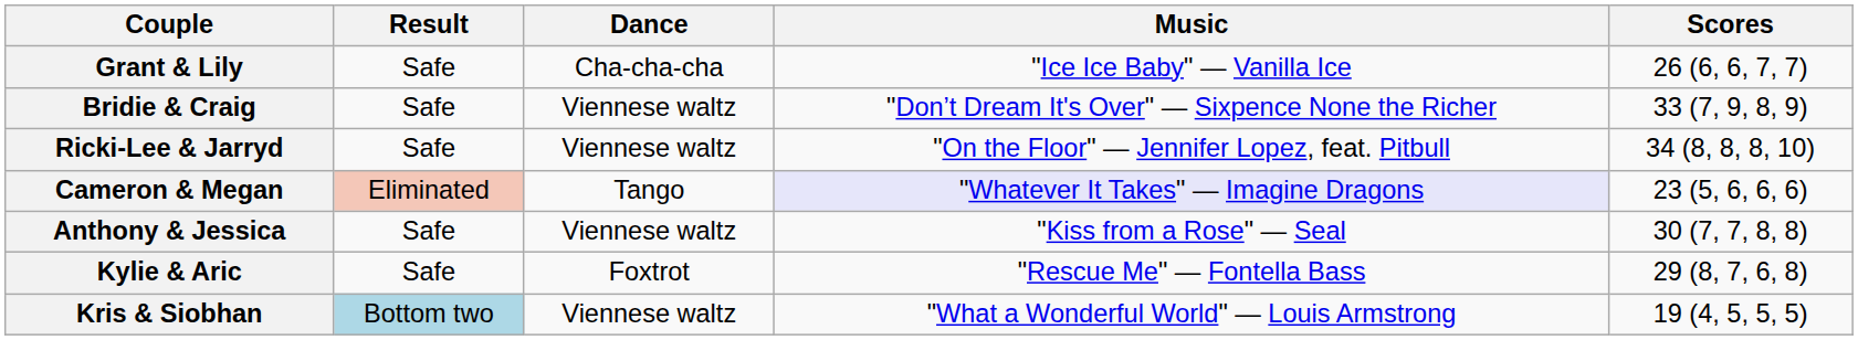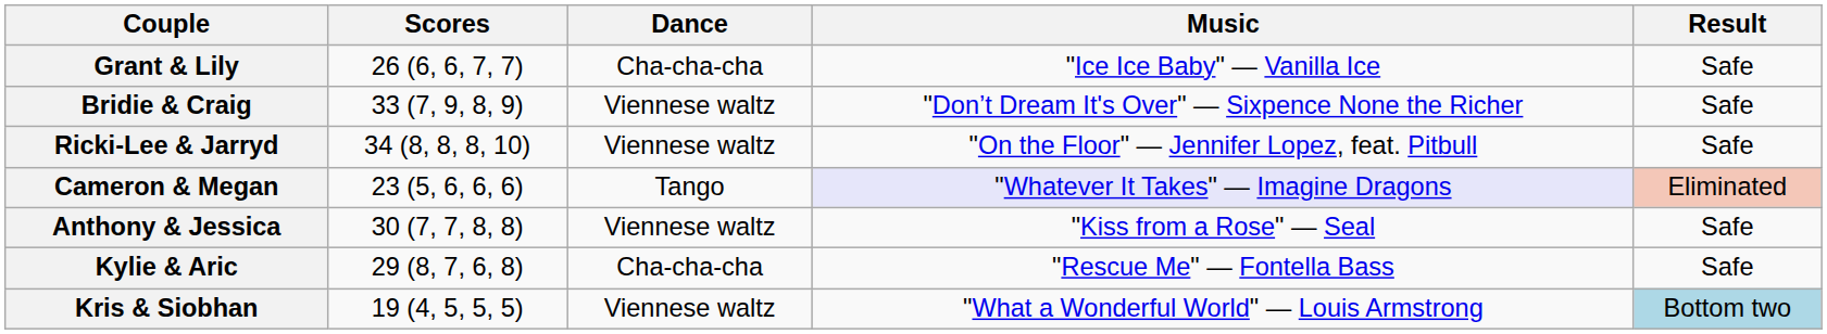 <table class="wikitable sortable" style="text-align:center; width: 90%">
 <tr>
 <th scope="col">Couple</th>
-<th scope="col" class="unsortable">Result</th>
+<th scope="col">Scores</th>
 <th scope="col" class="unsortable">Dance</th>
 <th scope="col" class="unsortable">Music</th>
-<th scope="col">Scores</th>
+<th scope="col" class="unsortable">Result</th>
 </tr>
 <tr>
 <th scope="row">Grant & Lily</th>
-<td>Safe</td>
+<td>26 (6, 6, 7, 7)</td>
 <td>Cha-cha-cha</td>
 <td>"<a href='#'>Ice Ice Baby</a>" — <a href='#'>Vanilla Ice</a></td>
-<td>26 (6, 6, 7, 7)</td>
+<td>Safe</td>
 </tr>
 <tr>
 <th scope="row">Bridie & Craig</th>
-<td>Safe</td>
+<td>33 (7, 9, 8, 9)</td>
 <td>Viennese waltz</td>
 <td>"<a href='#'>Don’t Dream It's Over</a>" — <a href='#'>Sixpence None the Richer</a></td>
-<td>33 (7, 9, 8, 9)</td>
+<td>Safe</td>
 </tr>
 <tr>
 <th scope="row">Ricki-Lee & Jarryd</th>
-<td>Safe</td>
+<td>34 (8, 8, 8, 10)</td>
 <td>Viennese waltz</td>
 <td>"<a href='#'>On the Floor</a>" — <a href='#'>Jennifer Lopez</a>, feat. <a href='#'>Pitbull</a></td>
-<td>34 (8, 8, 8, 10)</td>
+<td>Safe</td>
 </tr>
 <tr>
 <th scope="row">Cameron & Megan</th>
-<td bgcolor="f4c7b8">Eliminated</td>
+<td>23 (5, 6, 6, 6)</td>
 <td>Tango</td>
 <td style="background: lavender;">"<a href='#'>Whatever It Takes</a>" — <a href='#'>Imagine Dragons</a></td>
-<td>23 (5, 6, 6, 6)</td>
+<td bgcolor="f4c7b8">Eliminated</td>
 </tr>
 <tr>
 <th scope="row">Anthony & Jessica</th>
-<td>Safe</td>
+<td>30 (7, 7, 8, 8)</td>
 <td>Viennese waltz</td>
 <td>"<a href='#'>Kiss from a Rose</a>" — <a href='#'>Seal</a></td>
-<td>30 (7, 7, 8, 8)</td>
+<td>Safe</td>
 </tr>
 <tr>
 <th scope="row">Kylie & Aric</th>
+<td>29 (8, 7, 6, 8)</td>
+<td>Cha-cha-cha</td>
+<td>"<a href='#'>Rescue Me</a>" — <a href='#'>Fontella Bass</a></td>
 <td>Safe</td>
-<td>Foxtrot</td>
-<td>"<a href='#'>Rescue Me</a>" — <a href='#'>Fontella Bass</a></td>
-<td>29 (8, 7, 6, 8)</td>
 </tr>
 <tr>
 <th scope="row">Kris & Siobhan</th>
-<td bgcolor="lightblue">Bottom two</td>
+<td>19 (4, 5, 5, 5)</td>
 <td>Viennese waltz</td>
 <td>"<a href='#'>What a Wonderful World</a>" — <a href='#'>Louis Armstrong</a></td>
-<td>19 (4, 5, 5, 5)</td>
+<td bgcolor="lightblue">Bottom two</td>
 </tr>
 </table>
